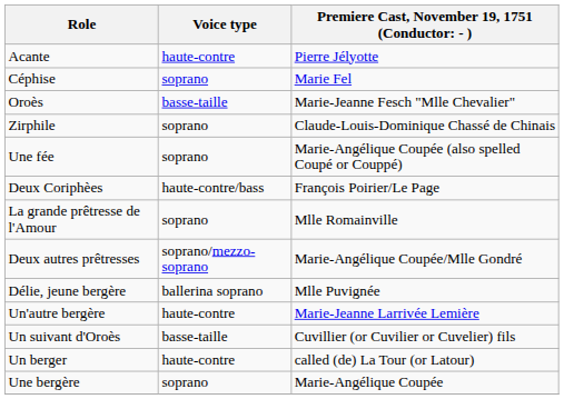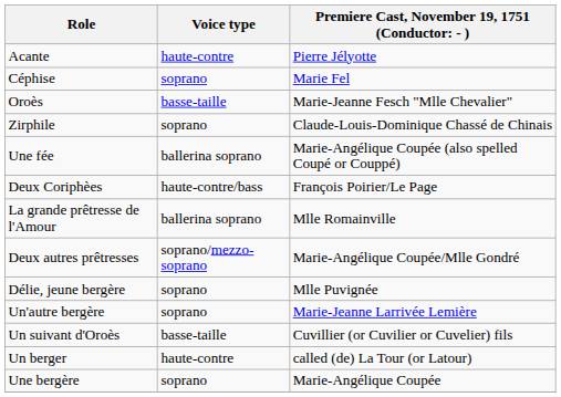 <table class="wikitable" border="1">
 <tr>
 <th>Role</th>
 <th>Voice type</th>
 <th>Premiere Cast, November 19, 1751<br>(Conductor:  - )</th>
 </tr>
 <tr>
 <td>Acante</td>
 <td><a href='#'>haute-contre</a></td>
 <td><a href='#'>Pierre Jélyotte</a></td>
 </tr>
 <tr>
 <td>Céphise</td>
 <td><a href='#'>soprano</a></td>
 <td><a href='#'>Marie Fel</a></td>
 </tr>
 <tr>
 <td>Oroès</td>
 <td><a href='#'>basse-taille</a></td>
 <td>Marie-Jeanne Fesch "Mlle Chevalier"</td>
 </tr>
 <tr>
 <td>Zirphile</td>
 <td>soprano</td>
 <td>Claude-Louis-Dominique Chassé de Chinais</td>
 </tr>
 <tr>
 <td>Une fée</td>
-<td>soprano</td>
+<td>ballerina soprano</td>
 <td>Marie-Angélique Coupée (also spelled Coupé or Couppé)</td>
 </tr>
 <tr>
 <td>Deux Coriphèes</td>
 <td>haute-contre/bass</td>
 <td>François Poirier/Le Page</td>
 </tr>
 <tr>
 <td>La grande prêtresse de l'Amour</td>
-<td>soprano</td>
+<td>ballerina soprano</td>
 <td>Mlle Romainville</td>
 </tr>
 <tr>
 <td>Deux autres prêtresses</td>
 <td>soprano/<a href='#'>mezzo-soprano</a></td>
 <td>Marie-Angélique Coupée/Mlle Gondré</td>
 </tr>
 <tr>
 <td>Délie, jeune bergère</td>
-<td>ballerina soprano</td>
+<td>soprano</td>
 <td>Mlle Puvignée</td>
 </tr>
 <tr>
 <td>Un'autre bergère</td>
-<td>haute-contre</td>
+<td>soprano</td>
 <td><a href='#'>Marie-Jeanne Larrivée Lemière</a></td>
 </tr>
 <tr>
 <td>Un suivant d'Oroès</td>
 <td>basse-taille</td>
 <td>Cuvillier (or Cuvilier or Cuvelier) fils</td>
 </tr>
 <tr>
 <td>Un berger</td>
 <td>haute-contre</td>
 <td> called (de) La Tour (or Latour)</td>
 </tr>
 <tr>
 <td>Une bergère</td>
 <td>soprano</td>
 <td>Marie-Angélique Coupée</td>
 </tr>
 <tr>
 </tr>
 </table>
